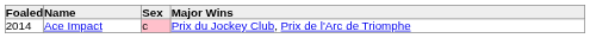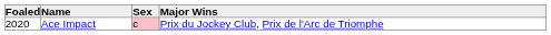 <table border="1" cellpadding="0" style="border-collapse: collapse; font-size:90%">
 <tr bgcolor="#eeeeee">
 <td width="35px"><strong>Foaled</strong></td>
 <td width="120px"><strong>Name</strong></td>
 <td width="35px"><strong>Sex</strong></td>
 <td width="510px"><strong>Major Wins</strong></td>
 </tr>
 <tr>
-<td>2014</td>
+<td>2020</td>
 <td><a href='#'>Ace Impact</a></td>
 <td style="background: pink;">c</td>
 <td><a href='#'>Prix du Jockey Club</a>, <a href='#'>Prix de l'Arc de Triomphe</a></td>
 </tr>
 </table>
